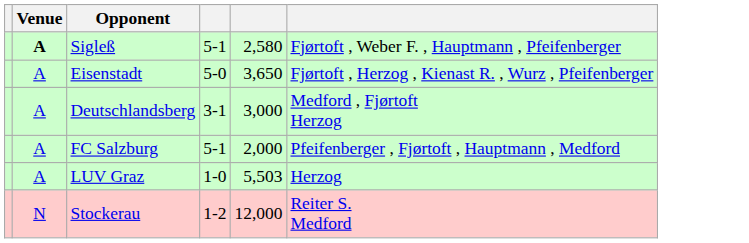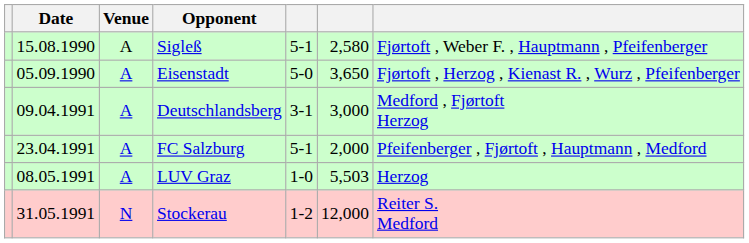 <table class="wikitable" Style="text-align: center">
 <tr>
 <th></th>
+<th>Date</th>
 <th>Venue</th>
 <th>Opponent</th>
 <th></th>
 <th></th>
 <th></th>
 </tr>
 <tr style="background:#cfc">
 <td></td>
-<td><strong>A</strong></td>
+<td>15.08.1990</td>
+<td>A</td>
 <td align="left"><a href='#'>Sigleß</a></td>
 <td>5-1</td>
 <td align="right">2,580</td>
 <td align="left"><a href='#'>Fjørtoft</a> , Weber F.  , <a href='#'>Hauptmann</a> , <a href='#'>Pfeifenberger</a> </td>
 </tr>
 <tr style="background:#cfc">
 <td></td>
+<td>05.09.1990</td>
 <td><a href='#'>A</a></td>
 <td align="left"><a href='#'>Eisenstadt</a></td>
 <td>5-0</td>
 <td align="right">3,650</td>
 <td align="left"><a href='#'>Fjørtoft</a> , <a href='#'>Herzog</a> , <a href='#'>Kienast R.</a> , <a href='#'>Wurz</a> , <a href='#'>Pfeifenberger</a> </td>
 </tr>
 <tr style="background:#cfc">
 <td></td>
+<td>09.04.1991</td>
 <td><a href='#'>A</a></td>
 <td align="left"><a href='#'>Deutschlandsberg</a></td>
 <td>3-1</td>
 <td align="right">3,000</td>
 <td align="left"><a href='#'>Medford</a>  , <a href='#'>Fjørtoft</a>  <br> <a href='#'>Herzog</a> </td>
 </tr>
 <tr style="background:#cfc">
 <td></td>
+<td>23.04.1991</td>
 <td><a href='#'>A</a></td>
 <td align="left"><a href='#'>FC Salzburg</a></td>
 <td>5-1</td>
 <td align="right">2,000</td>
 <td align="left"><a href='#'>Pfeifenberger</a>  , <a href='#'>Fjørtoft</a> , <a href='#'>Hauptmann</a> , <a href='#'>Medford</a> </td>
 </tr>
 <tr style="background:#cfc">
 <td></td>
+<td>08.05.1991</td>
 <td><a href='#'>A</a></td>
 <td align="left"><a href='#'>LUV Graz</a></td>
 <td>1-0</td>
 <td align="right">5,503</td>
 <td align="left"><a href='#'>Herzog</a> </td>
 </tr>
 <tr style="background:#fcc">
 <td></td>
+<td>31.05.1991</td>
 <td><a href='#'>N</a></td>
 <td align="left"><a href='#'>Stockerau</a></td>
 <td>1-2</td>
 <td align="right">12,000</td>
 <td align="left"><a href='#'>Reiter S.</a>  <br> <a href='#'>Medford</a> </td>
 </tr>
 </table>
